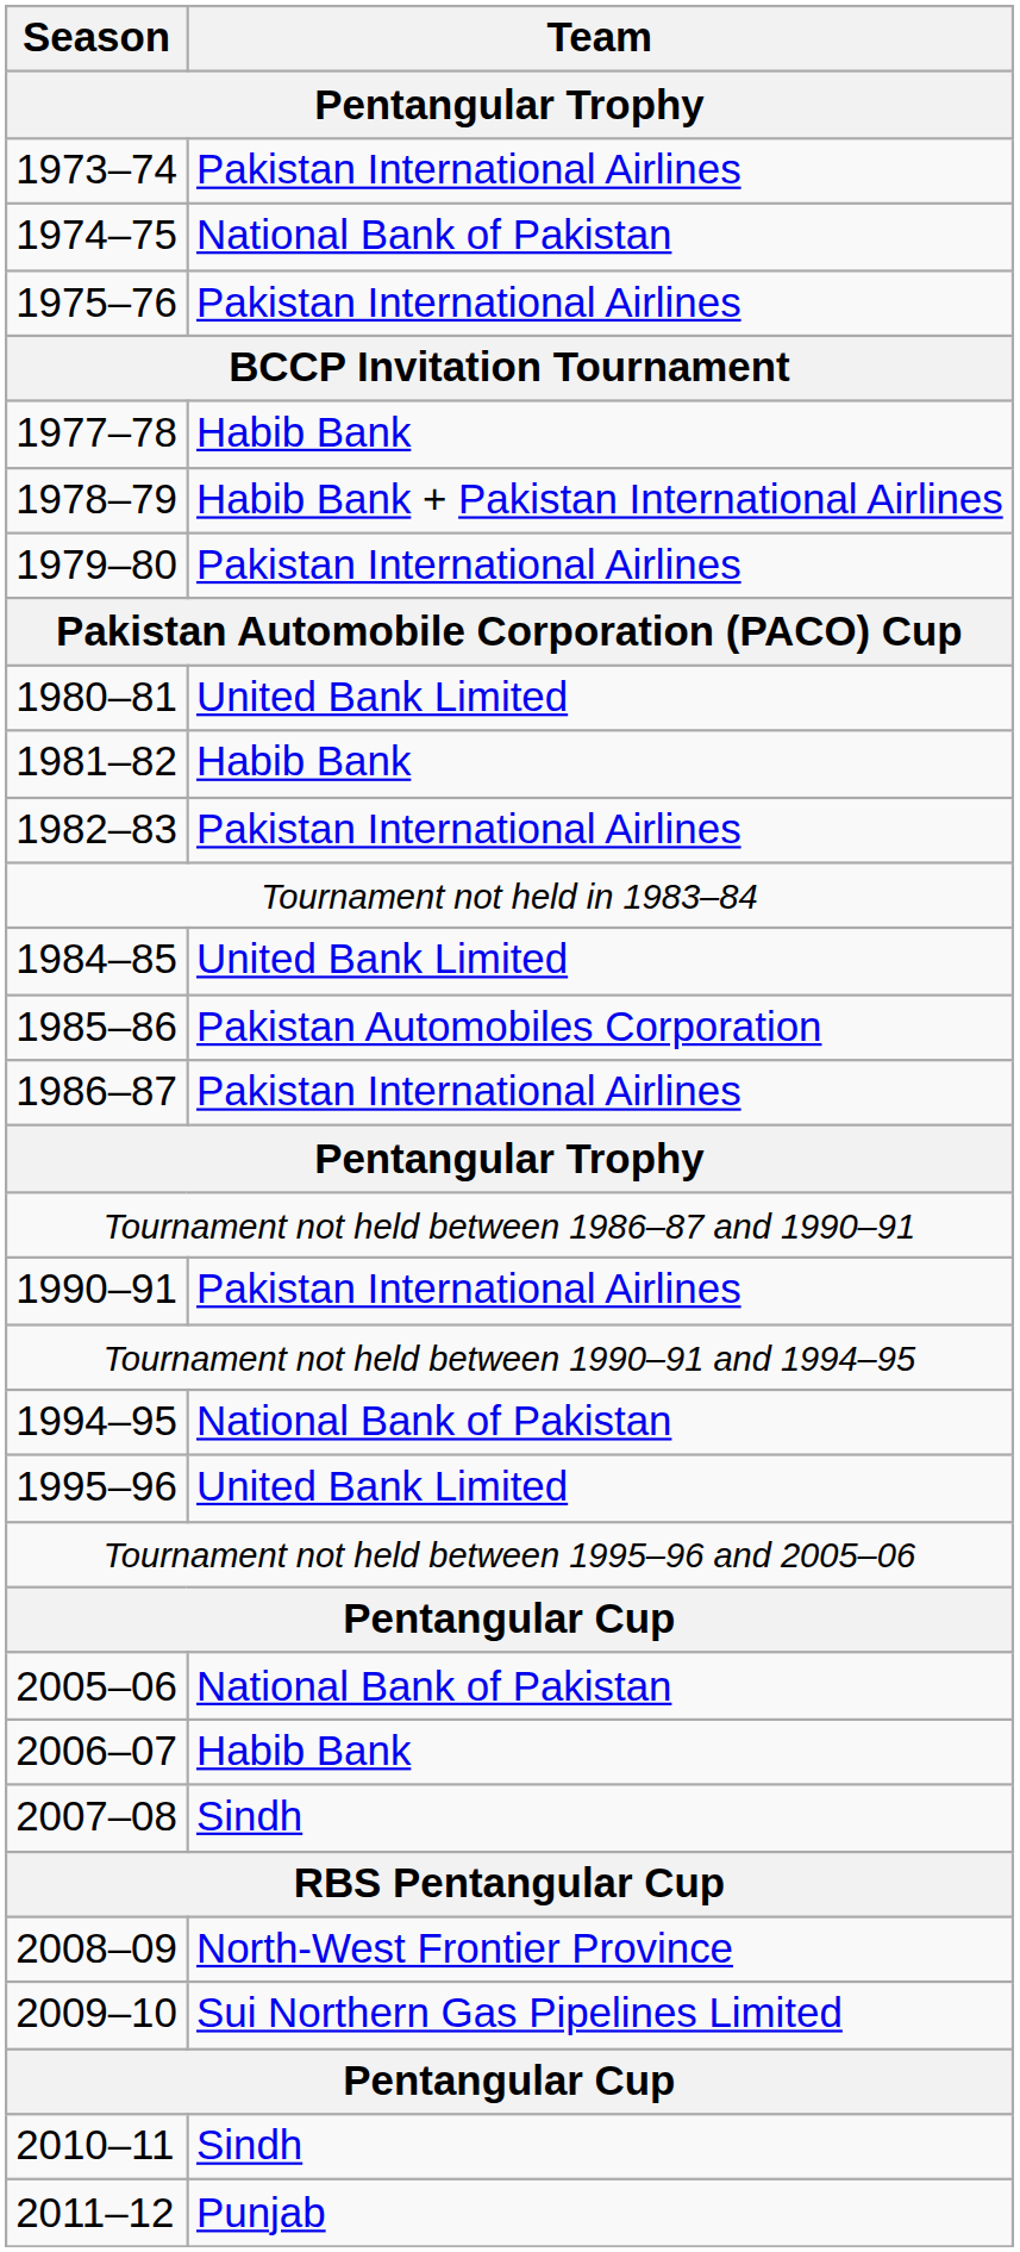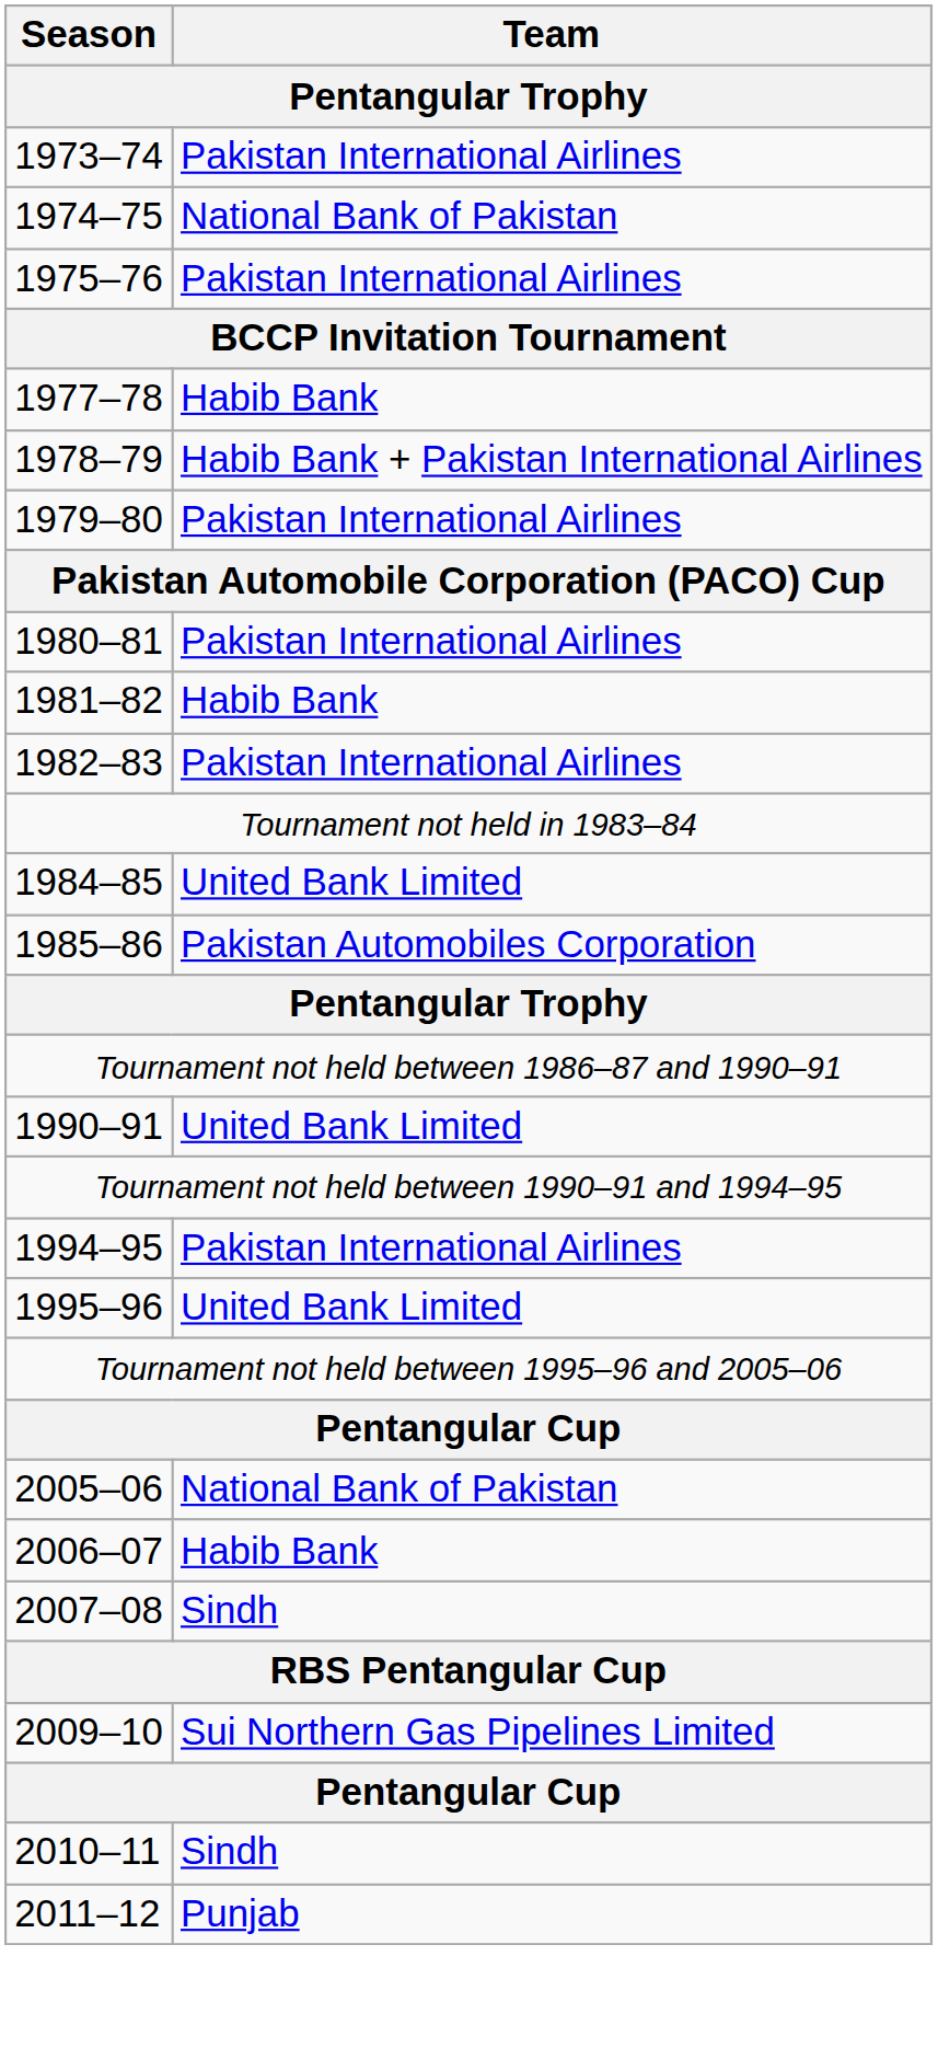 <table class="wikitable">
 <tr>
 <th>Season</th>
 <th>Team</th>
 </tr>
 <tr>
 <th colspan=2>Pentangular Trophy</th>
 </tr>
 <tr>
 <td>1973–74</td>
 <td><a href='#'>Pakistan International Airlines</a></td>
 </tr>
 <tr>
 <td>1974–75</td>
 <td><a href='#'>National Bank of Pakistan</a></td>
 </tr>
 <tr>
 <td>1975–76</td>
 <td><a href='#'>Pakistan International Airlines</a></td>
 </tr>
 <tr>
 <th colspan=2>BCCP Invitation Tournament</th>
 </tr>
 <tr>
 <td>1977–78</td>
 <td><a href='#'>Habib Bank</a></td>
 </tr>
 <tr>
 <td>1978–79</td>
 <td><a href='#'>Habib Bank</a> + <a href='#'>Pakistan International Airlines</a></td>
 </tr>
 <tr>
 <td>1979–80</td>
 <td><a href='#'>Pakistan International Airlines</a></td>
 </tr>
 <tr>
 <th colspan=2>Pakistan Automobile Corporation (PACO) Cup</th>
 </tr>
 <tr>
 <td>1980–81</td>
-<td><a href='#'>United Bank Limited</a></td>
+<td><a href='#'>Pakistan International Airlines</a></td>
 </tr>
 <tr>
 <td>1981–82</td>
 <td><a href='#'>Habib Bank</a></td>
 </tr>
 <tr>
 <td>1982–83</td>
 <td><a href='#'>Pakistan International Airlines</a></td>
 </tr>
 <tr>
 <td colspan=2 align=center><small><em>Tournament not held in 1983–84</em></small></td>
 </tr>
 <tr>
 <td>1984–85</td>
 <td><a href='#'>United Bank Limited</a></td>
 </tr>
 <tr>
 <td>1985–86</td>
 <td><a href='#'>Pakistan Automobiles Corporation</a></td>
 </tr>
 <tr>
-<td>1986–87</td>
-<td><a href='#'>Pakistan International Airlines</a></td>
-</tr>
-<tr>
 <th colspan=2>Pentangular Trophy</th>
 </tr>
 <tr>
 <td colspan=2 align=center><small><em>Tournament not held between 1986–87 and 1990–91</em></small></td>
 </tr>
 <tr>
 <td>1990–91</td>
-<td><a href='#'>Pakistan International Airlines</a></td>
+<td><a href='#'>United Bank Limited</a></td>
 </tr>
 <tr>
 <td colspan=2 align=center><small><em>Tournament not held between 1990–91 and 1994–95</em></small></td>
 </tr>
 <tr>
 <td>1994–95</td>
-<td><a href='#'>National Bank of Pakistan</a></td>
+<td><a href='#'>Pakistan International Airlines</a></td>
 </tr>
 <tr>
 <td>1995–96</td>
 <td><a href='#'>United Bank Limited</a></td>
 </tr>
 <tr>
 <td colspan=2 align=center><small><em>Tournament not held between 1995–96 and 2005–06</em></small></td>
 </tr>
 <tr>
 <th colspan=2>Pentangular Cup</th>
 </tr>
 <tr>
 <td>2005–06</td>
 <td><a href='#'>National Bank of Pakistan</a></td>
 </tr>
 <tr>
 <td>2006–07</td>
 <td><a href='#'>Habib Bank</a></td>
 </tr>
 <tr>
 <td>2007–08</td>
 <td><a href='#'>Sindh</a></td>
 </tr>
 <tr>
 <th colspan=2>RBS Pentangular Cup</th>
 </tr>
 <tr>
-<td>2008–09</td>
-<td><a href='#'>North-West Frontier Province</a></td>
-</tr>
-<tr>
 <td>2009–10</td>
 <td><a href='#'>Sui Northern Gas Pipelines Limited</a></td>
 </tr>
 <tr>
 <th colspan=2>Pentangular Cup</th>
 </tr>
 <tr>
 <td>2010–11</td>
 <td><a href='#'>Sindh</a></td>
 </tr>
 <tr>
 <td>2011–12</td>
 <td><a href='#'>Punjab</a></td>
 </tr>
 </table>
